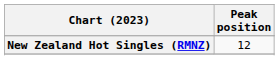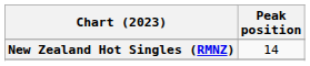 <table class="wikitable sortable plainrowheaders" style="text-align:center">
 <tr>
 <th scope="col">Chart (2023)</th>
 <th scope="col">Peak<br>position</th>
 </tr>
 <tr>
 </tr>
 <tr>
 </tr>
 <tr>
 <th scope="row">New Zealand Hot Singles (<a href='#'>RMNZ</a>)</th>
-<td>12</td>
+<td>14</td>
 </tr>
 <tr>
 </tr>
 <tr>
 </tr>
 </table>
